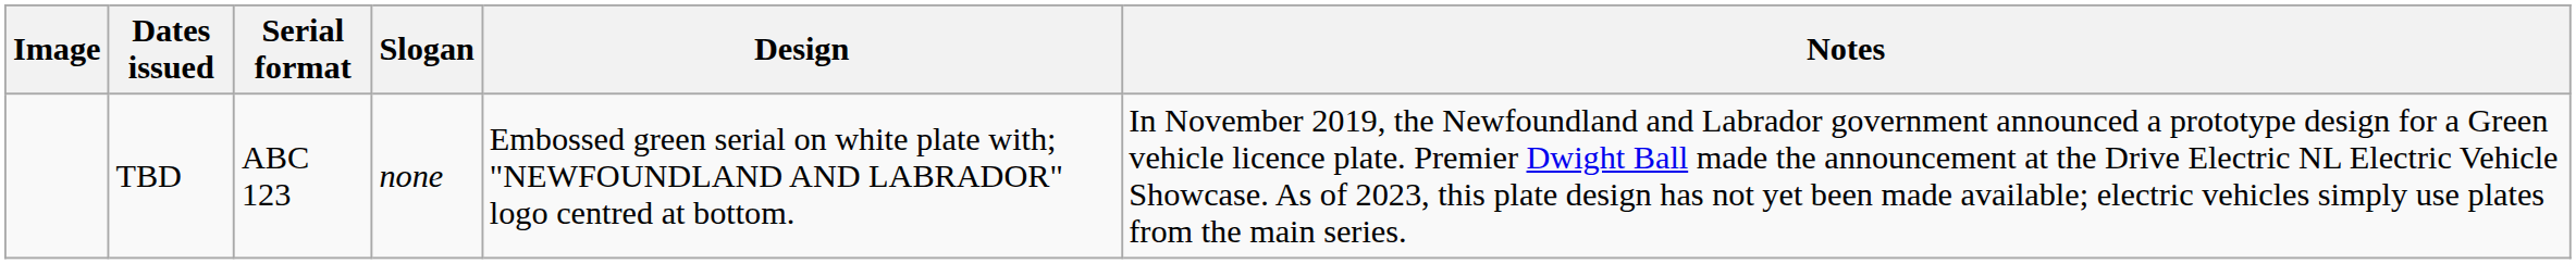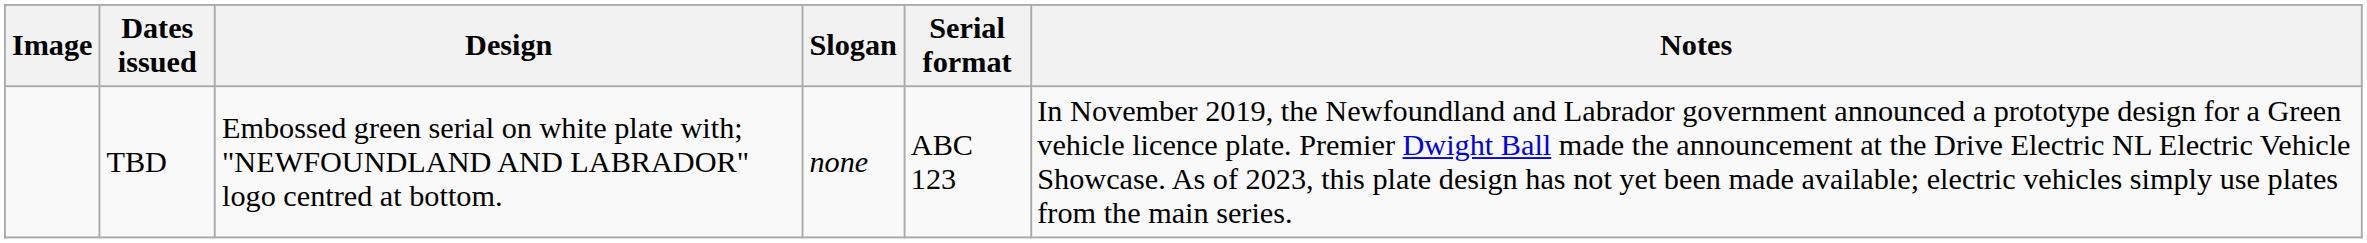 <table class="wikitable">
 <tr>
 <th>Image</th>
 <th>Dates issued</th>
+<th>Design</th>
+<th>Slogan</th>
 <th>Serial format</th>
-<th>Slogan</th>
-<th>Design</th>
 <th>Notes</th>
 </tr>
 <tr>
 <td></td>
 <td>TBD</td>
+<td>Embossed green serial on white plate with; "NEWFOUNDLAND AND LABRADOR" logo centred at bottom.</td>
+<td><em>none</em></td>
 <td>ABC 123</td>
-<td><em>none</em></td>
-<td>Embossed green serial on white plate with; "NEWFOUNDLAND AND LABRADOR" logo centred at bottom.</td>
 <td>In November 2019, the Newfoundland and Labrador government announced a prototype design for a Green vehicle licence plate. Premier <a href='#'>Dwight Ball</a> made the announcement at the Drive Electric NL Electric Vehicle Showcase. As of 2023, this plate design has not yet been made available; electric vehicles simply use plates from the main series.</td>
 </tr>
 </table>
